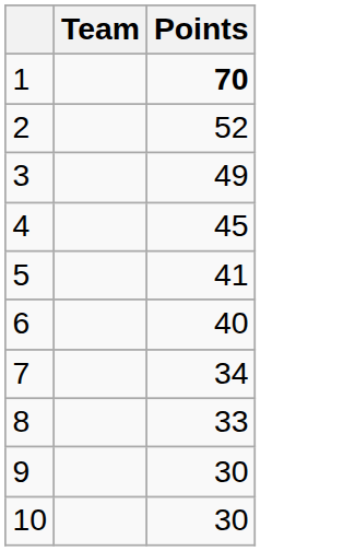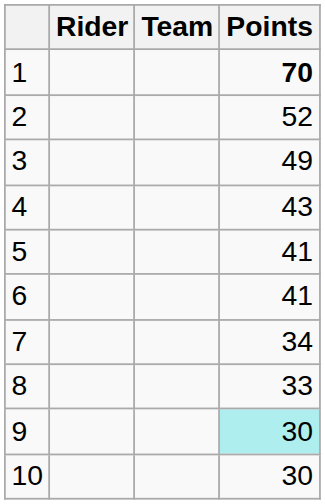 <table class="wikitable">
 <tr>
 <th></th>
+<th>Rider</th>
 <th>Team</th>
 <th>Points</th>
 </tr>
 <tr>
 <td>1</td>
+<td> </td>
 <td></td>
 <td align="right"><strong>70</strong></td>
 </tr>
 <tr>
 <td>2</td>
 <td></td>
+<td></td>
 <td align="right">52</td>
 </tr>
 <tr>
 <td>3</td>
+<td></td>
 <td></td>
 <td align="right">49</td>
 </tr>
 <tr>
 <td>4</td>
 <td></td>
-<td align="right">45</td>
+<td></td>
+<td align="right">43</td>
 </tr>
 <tr>
 <td>5</td>
+<td></td>
 <td></td>
 <td align="right">41</td>
 </tr>
 <tr>
 <td>6</td>
 <td></td>
-<td align="right">40</td>
+<td></td>
+<td align="right">41</td>
 </tr>
 <tr>
 <td>7</td>
+<td></td>
 <td></td>
 <td align="right">34</td>
 </tr>
 <tr>
 <td>8</td>
 <td></td>
+<td></td>
 <td align="right">33</td>
 </tr>
 <tr>
 <td>9</td>
 <td></td>
-<td align="right">30</td>
+<td></td>
+<td align="right" style="background: paleturquoise;">30</td>
 </tr>
 <tr>
 <td>10</td>
 <td></td>
+<td></td>
 <td align="right">30</td>
 </tr>
 </table>
